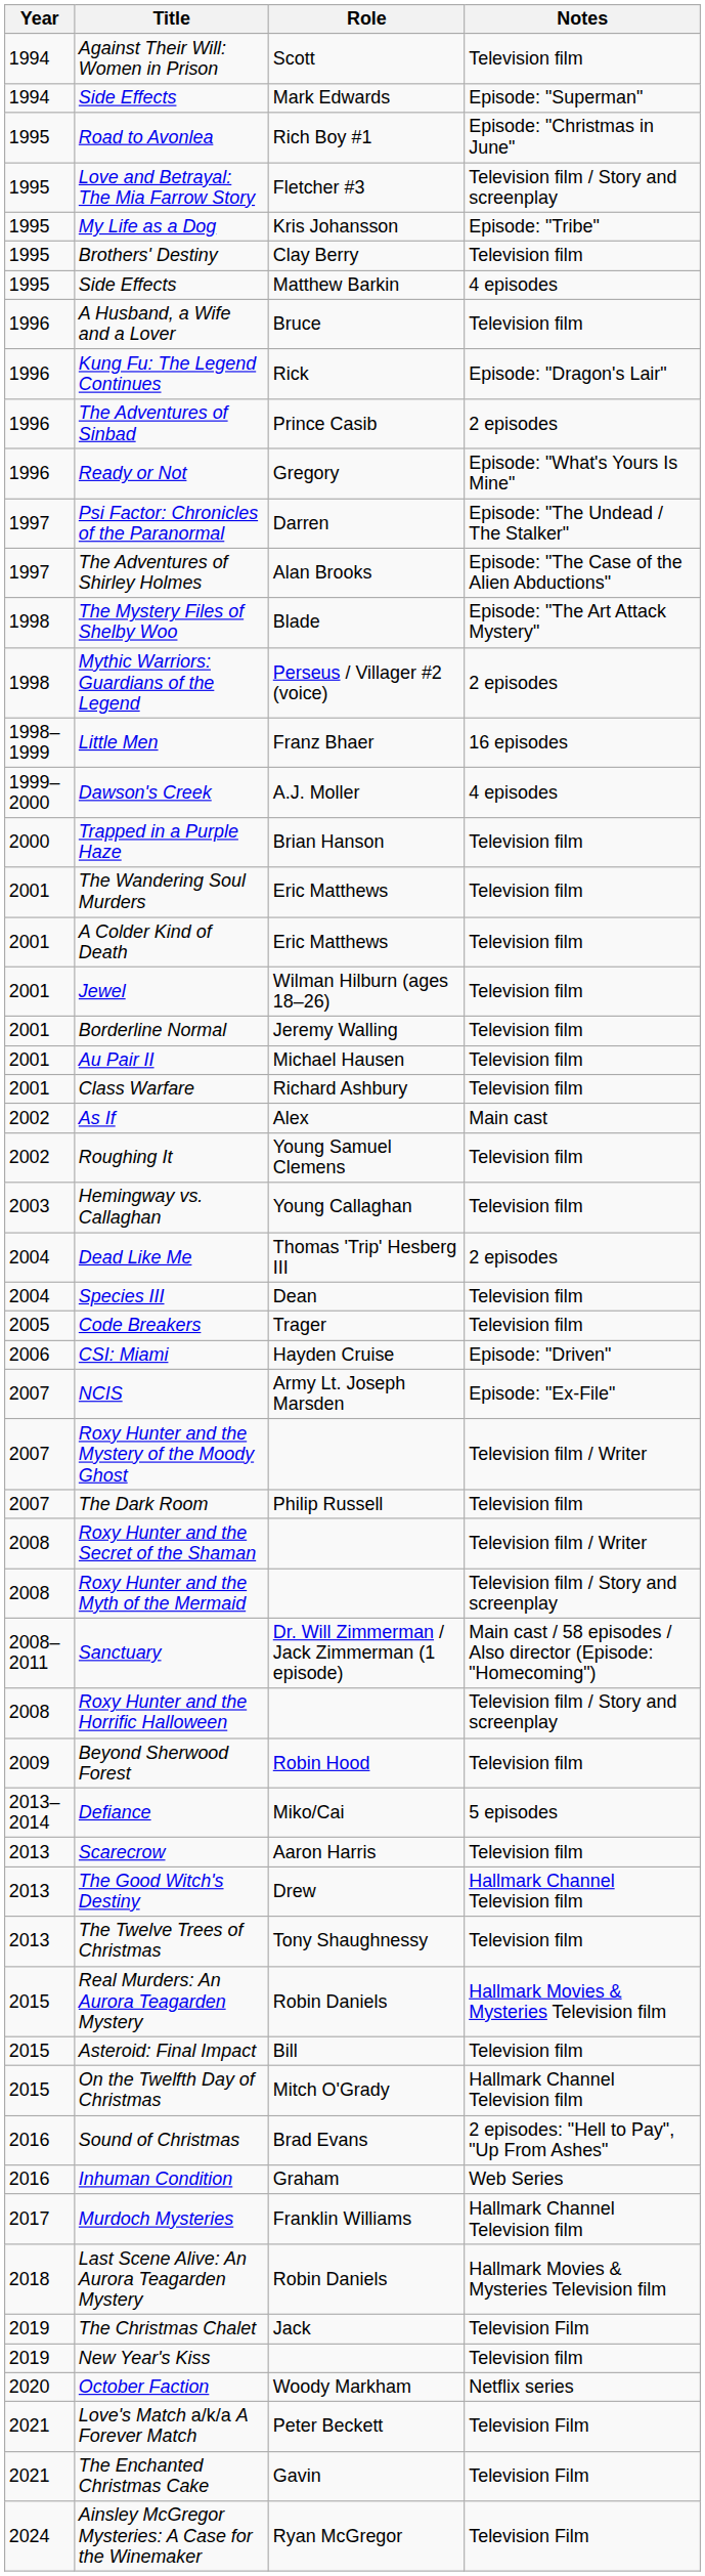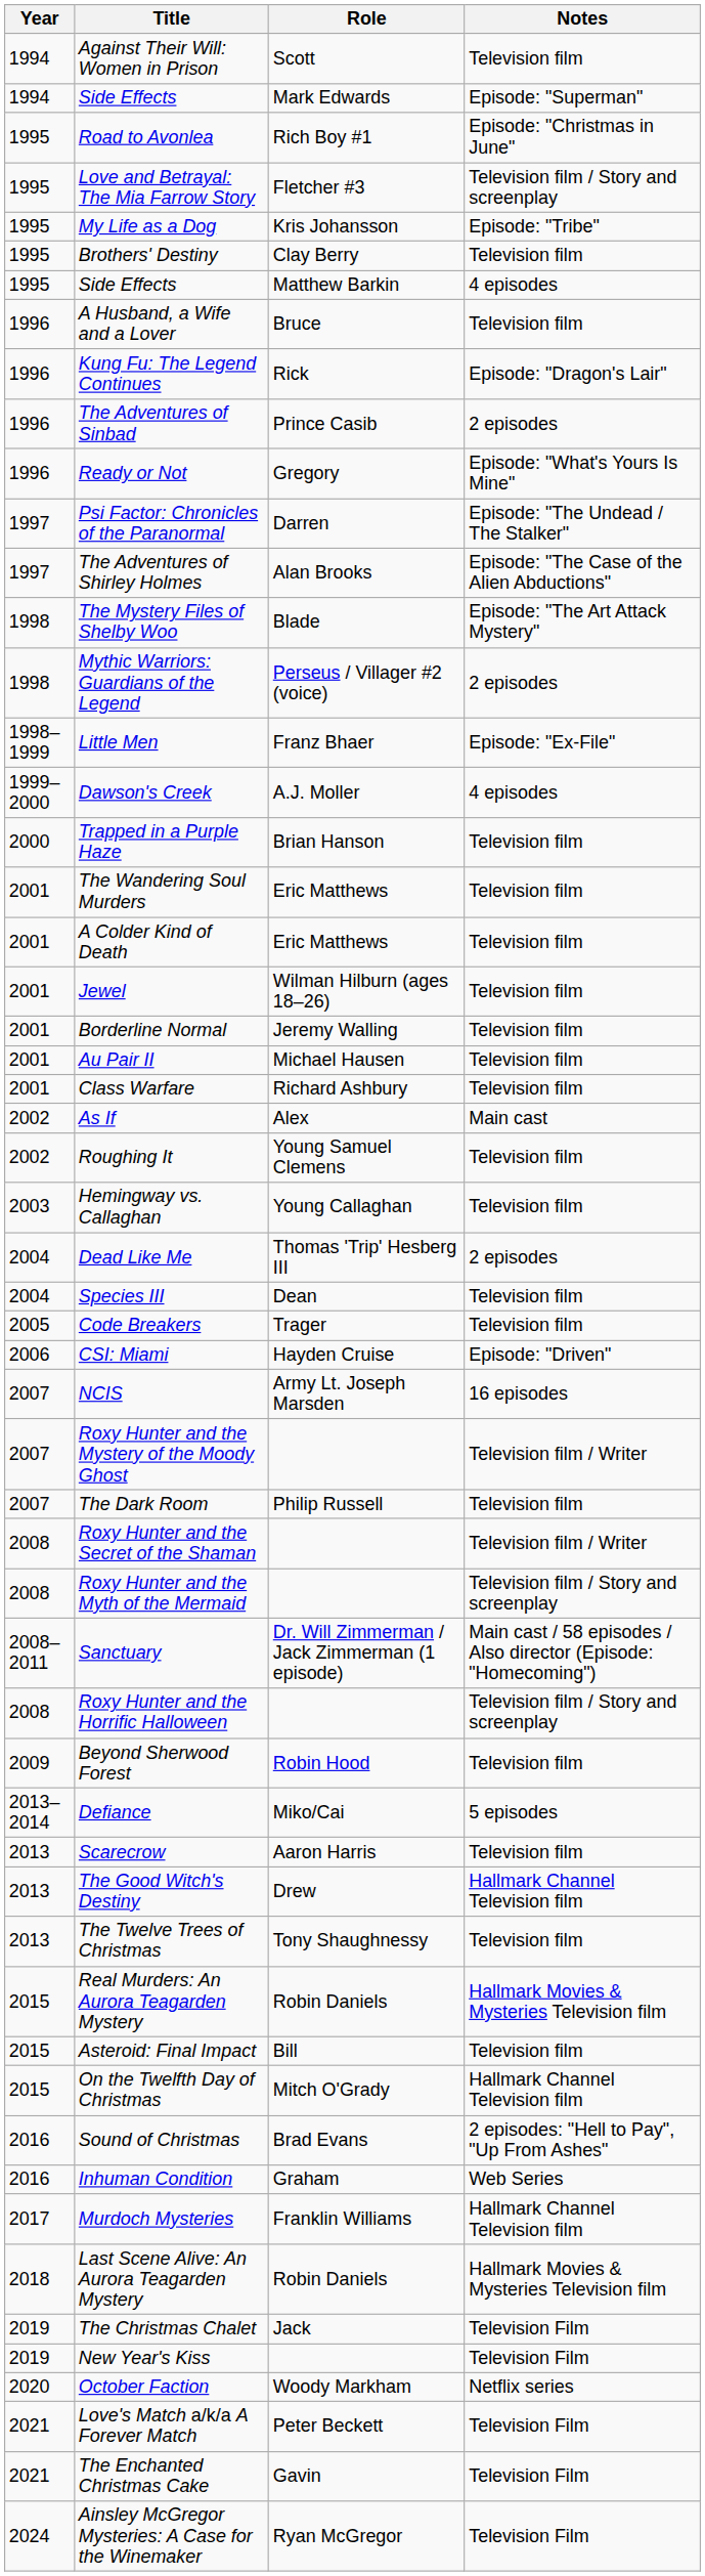 <table class = "wikitable sortable">
 <tr>
 <th>Year</th>
 <th>Title</th>
 <th>Role</th>
 <th class = "unsortable">Notes</th>
 </tr>
 <tr>
 <td>1994</td>
 <td><em>Against Their Will: Women in Prison</em></td>
 <td>Scott</td>
 <td>Television film</td>
 </tr>
 <tr>
 <td>1994</td>
 <td><em><a href='#'>Side Effects</a></em></td>
 <td>Mark Edwards</td>
 <td>Episode: "Superman"</td>
 </tr>
 <tr>
 <td>1995</td>
 <td><em><a href='#'>Road to Avonlea</a></em></td>
 <td>Rich Boy #1</td>
 <td>Episode: "Christmas in June"</td>
 </tr>
 <tr>
 <td>1995</td>
 <td><em><a href='#'>Love and Betrayal: The Mia Farrow Story</a></em></td>
 <td>Fletcher #3</td>
 <td>Television film / Story and screenplay</td>
 </tr>
 <tr>
 <td>1995</td>
 <td><em><a href='#'>My Life as a Dog</a></em></td>
 <td>Kris Johansson</td>
 <td>Episode: "Tribe"</td>
 </tr>
 <tr>
 <td>1995</td>
 <td><em>Brothers' Destiny</em></td>
 <td>Clay Berry</td>
 <td>Television film</td>
 </tr>
 <tr>
 <td>1995</td>
 <td><em>Side Effects</em></td>
 <td>Matthew Barkin</td>
 <td>4 episodes</td>
 </tr>
 <tr>
 <td>1996</td>
 <td data-sort-value="Husband, a Wife and a Lover, A"><em>A Husband, a Wife and a Lover</em></td>
 <td>Bruce</td>
 <td>Television film</td>
 </tr>
 <tr>
 <td>1996</td>
 <td><em><a href='#'>Kung Fu: The Legend Continues</a></em></td>
 <td>Rick</td>
 <td>Episode: "Dragon's Lair"</td>
 </tr>
 <tr>
 <td>1996</td>
 <td data-sort-value="Adventures of Sinbad, The"><em><a href='#'>The Adventures of Sinbad</a></em></td>
 <td>Prince Casib</td>
 <td>2 episodes</td>
 </tr>
 <tr>
 <td>1996</td>
 <td><em><a href='#'>Ready or Not</a></em></td>
 <td>Gregory</td>
 <td>Episode: "What's Yours Is Mine"</td>
 </tr>
 <tr>
 <td>1997</td>
 <td><em><a href='#'>Psi Factor: Chronicles of the Paranormal</a></em></td>
 <td>Darren</td>
 <td>Episode: "The Undead / The Stalker"</td>
 </tr>
 <tr>
 <td>1997</td>
 <td data-sort-value="Adventures of Shirley Holmes, The"><em>The Adventures of Shirley Holmes</em></td>
 <td>Alan Brooks</td>
 <td>Episode: "The Case of the Alien Abductions"</td>
 </tr>
 <tr>
 <td>1998</td>
 <td data-sort-value="Mystery Files of Shelby Woo, The"><em><a href='#'>The Mystery Files of Shelby Woo</a></em></td>
 <td>Blade</td>
 <td>Episode: "The Art Attack Mystery"</td>
 </tr>
 <tr>
 <td>1998</td>
 <td><em><a href='#'>Mythic Warriors: Guardians of the Legend</a></em></td>
 <td><a href='#'>Perseus</a> / Villager #2 (voice)</td>
 <td>2 episodes</td>
 </tr>
 <tr>
 <td>1998–1999</td>
 <td><em><a href='#'>Little Men</a></em></td>
 <td>Franz Bhaer</td>
-<td>16 episodes</td>
+<td>Episode: "Ex-File"</td>
 </tr>
 <tr>
 <td>1999–2000</td>
 <td><em><a href='#'>Dawson's Creek</a></em></td>
 <td>A.J. Moller</td>
 <td>4 episodes</td>
 </tr>
 <tr>
 <td>2000</td>
 <td><em><a href='#'>Trapped in a Purple Haze</a></em></td>
 <td>Brian Hanson</td>
 <td>Television film</td>
 </tr>
 <tr>
 <td>2001</td>
 <td data-sort-value="Wandering Soul Murders, The"><em>The Wandering Soul Murders</em></td>
 <td>Eric Matthews</td>
 <td>Television film</td>
 </tr>
 <tr>
 <td>2001</td>
 <td data-sort-value="Colder Kind of Death, A"><em>A Colder Kind of Death</em></td>
 <td>Eric Matthews</td>
 <td>Television film</td>
 </tr>
 <tr>
 <td>2001</td>
 <td><em><a href='#'>Jewel</a></em></td>
 <td>Wilman Hilburn (ages 18–26)</td>
 <td>Television film</td>
 </tr>
 <tr>
 <td>2001</td>
 <td><em>Borderline Normal</em></td>
 <td>Jeremy Walling</td>
 <td>Television film</td>
 </tr>
 <tr>
 <td>2001</td>
 <td><em><a href='#'>Au Pair II</a></em></td>
 <td>Michael Hausen</td>
 <td>Television film</td>
 </tr>
 <tr>
 <td>2001</td>
 <td><em>Class Warfare</em></td>
 <td>Richard Ashbury</td>
 <td>Television film</td>
 </tr>
 <tr>
 <td>2002</td>
 <td><em><a href='#'>As If</a></em></td>
 <td>Alex</td>
 <td>Main cast</td>
 </tr>
 <tr>
 <td>2002</td>
 <td><em>Roughing It</em></td>
 <td>Young Samuel Clemens</td>
 <td>Television film</td>
 </tr>
 <tr>
 <td>2003</td>
 <td><em>Hemingway vs. Callaghan</em></td>
 <td>Young Callaghan</td>
 <td>Television film</td>
 </tr>
 <tr>
 <td>2004</td>
 <td><em><a href='#'>Dead Like Me</a></em></td>
 <td>Thomas 'Trip' Hesberg III</td>
 <td>2 episodes</td>
 </tr>
 <tr>
 <td>2004</td>
 <td><em><a href='#'>Species III</a></em></td>
 <td>Dean</td>
 <td>Television film</td>
 </tr>
 <tr>
 <td>2005</td>
 <td><em><a href='#'>Code Breakers</a></em></td>
 <td>Trager</td>
 <td>Television film</td>
 </tr>
 <tr>
 <td>2006</td>
 <td><em><a href='#'>CSI: Miami</a></em></td>
 <td>Hayden Cruise</td>
 <td>Episode: "Driven"</td>
 </tr>
 <tr>
 <td>2007</td>
 <td><em><a href='#'>NCIS</a></em></td>
 <td>Army Lt. Joseph Marsden</td>
-<td>Episode: "Ex-File"</td>
+<td>16 episodes</td>
 </tr>
 <tr>
 <td>2007</td>
 <td><em><a href='#'>Roxy Hunter and the Mystery of the Moody Ghost</a></em></td>
 <td></td>
 <td>Television film / Writer</td>
 </tr>
 <tr>
 <td>2007</td>
 <td data-sort-value="Dark Room, The"><em>The Dark Room</em></td>
 <td>Philip Russell</td>
 <td>Television film</td>
 </tr>
 <tr>
 <td>2008</td>
 <td><em><a href='#'>Roxy Hunter and the Secret of the Shaman</a></em></td>
 <td></td>
 <td>Television film / Writer</td>
 </tr>
 <tr>
 <td>2008</td>
 <td><em><a href='#'>Roxy Hunter and the Myth of the Mermaid</a></em></td>
 <td></td>
 <td>Television film / Story and screenplay</td>
 </tr>
 <tr>
 <td>2008–2011</td>
 <td><em><a href='#'>Sanctuary</a></em></td>
 <td><a href='#'>Dr. Will Zimmerman</a> / Jack Zimmerman (1 episode)</td>
 <td>Main cast / 58 episodes / Also director (Episode: "Homecoming")</td>
 </tr>
 <tr>
 <td>2008</td>
 <td><em><a href='#'>Roxy Hunter and the Horrific Halloween</a></em></td>
 <td></td>
 <td>Television film / Story and screenplay</td>
 </tr>
 <tr>
 <td>2009</td>
 <td><em>Beyond Sherwood Forest</em></td>
 <td><a href='#'>Robin Hood</a></td>
 <td>Television film</td>
 </tr>
 <tr>
 <td>2013–2014</td>
 <td><em><a href='#'>Defiance</a></em></td>
 <td>Miko/Cai</td>
 <td>5 episodes</td>
 </tr>
 <tr>
 <td>2013</td>
 <td><em><a href='#'>Scarecrow</a></em></td>
 <td>Aaron Harris</td>
 <td>Television film</td>
 </tr>
 <tr>
 <td>2013</td>
 <td data-sort-value="Good Witch's Destiny, The"><em><a href='#'>The Good Witch's Destiny</a></em></td>
 <td>Drew</td>
 <td><a href='#'>Hallmark Channel</a> Television film</td>
 </tr>
 <tr>
 <td>2013</td>
 <td data-sort-value="Twelve Trees of Christmas, The"><em>The Twelve Trees of Christmas</em></td>
 <td>Tony Shaughnessy</td>
 <td>Television film</td>
 </tr>
 <tr>
 <td>2015</td>
 <td><em>Real Murders: An <a href='#'>Aurora Teagarden</a> Mystery</em></td>
 <td>Robin Daniels</td>
 <td><a href='#'>Hallmark Movies & Mysteries</a> Television film</td>
 </tr>
 <tr>
 <td>2015</td>
 <td><em>Asteroid: Final Impact</em></td>
 <td>Bill</td>
 <td>Television film</td>
 </tr>
 <tr>
 <td>2015</td>
 <td><em>On the Twelfth Day of Christmas</em></td>
 <td>Mitch O'Grady</td>
 <td>Hallmark Channel Television film</td>
 </tr>
 <tr>
 <td>2016</td>
 <td><em>Sound of Christmas</em></td>
 <td>Brad Evans</td>
 <td>2 episodes: "Hell to Pay", "Up From Ashes"</td>
 </tr>
 <tr>
 <td>2016</td>
 <td><em><a href='#'>Inhuman Condition</a></em></td>
 <td>Graham</td>
 <td>Web Series</td>
 </tr>
 <tr>
 <td>2017</td>
 <td><em><a href='#'>Murdoch Mysteries</a></em></td>
 <td>Franklin Williams</td>
 <td>Hallmark Channel Television film</td>
 </tr>
 <tr>
 <td>2018</td>
 <td><em>Last Scene Alive: An Aurora Teagarden Mystery</em></td>
 <td>Robin Daniels</td>
 <td>Hallmark Movies & Mysteries Television film</td>
 </tr>
 <tr>
 <td>2019</td>
 <td data-sort-value="Christmas Chalet, The"><em>The Christmas Chalet</em></td>
 <td>Jack</td>
 <td>Television Film</td>
 </tr>
 <tr>
 <td>2019</td>
 <td><em>New Year's Kiss</em></td>
 <td></td>
-<td>Television film</td>
+<td>Television Film</td>
 </tr>
 <tr>
 <td>2020</td>
 <td><em><a href='#'>October Faction</a></em></td>
 <td>Woody Markham</td>
 <td>Netflix series</td>
 </tr>
 <tr>
 <td>2021</td>
 <td><em>Love's Match</em> a/k/a <em>A Forever Match</em></td>
 <td>Peter Beckett</td>
 <td>Television Film</td>
 </tr>
 <tr>
 <td>2021</td>
 <td data-sort-value="Enchanted Christmas Cake, The"><em>The Enchanted Christmas Cake</em></td>
 <td>Gavin</td>
 <td>Television Film</td>
 </tr>
 <tr>
 <td>2024</td>
 <td data-sort-value="Ainsley McGregor Mysteries: A Case for the Winemaker"><em>Ainsley McGregor Mysteries: A Case for the Winemaker</em></td>
 <td>Ryan McGregor</td>
 <td>Television Film</td>
 </tr>
 </table>
